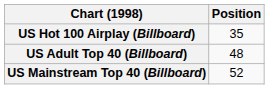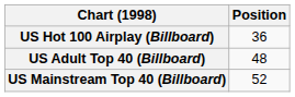 <table class="wikitable sortable plainrowheaders" style="text-align:center">
 <tr>
 <th>Chart (1998)</th>
 <th>Position</th>
 </tr>
 <tr>
 <th scope="row">US Hot 100 Airplay (<em>Billboard</em>)</th>
-<td>35</td>
+<td>36</td>
 </tr>
 <tr>
 <th scope="row">US Adult Top 40 (<em>Billboard</em>)</th>
 <td>48</td>
 </tr>
 <tr>
 <th scope="row">US Mainstream Top 40 (<em>Billboard</em>)</th>
 <td>52</td>
 </tr>
 </table>
